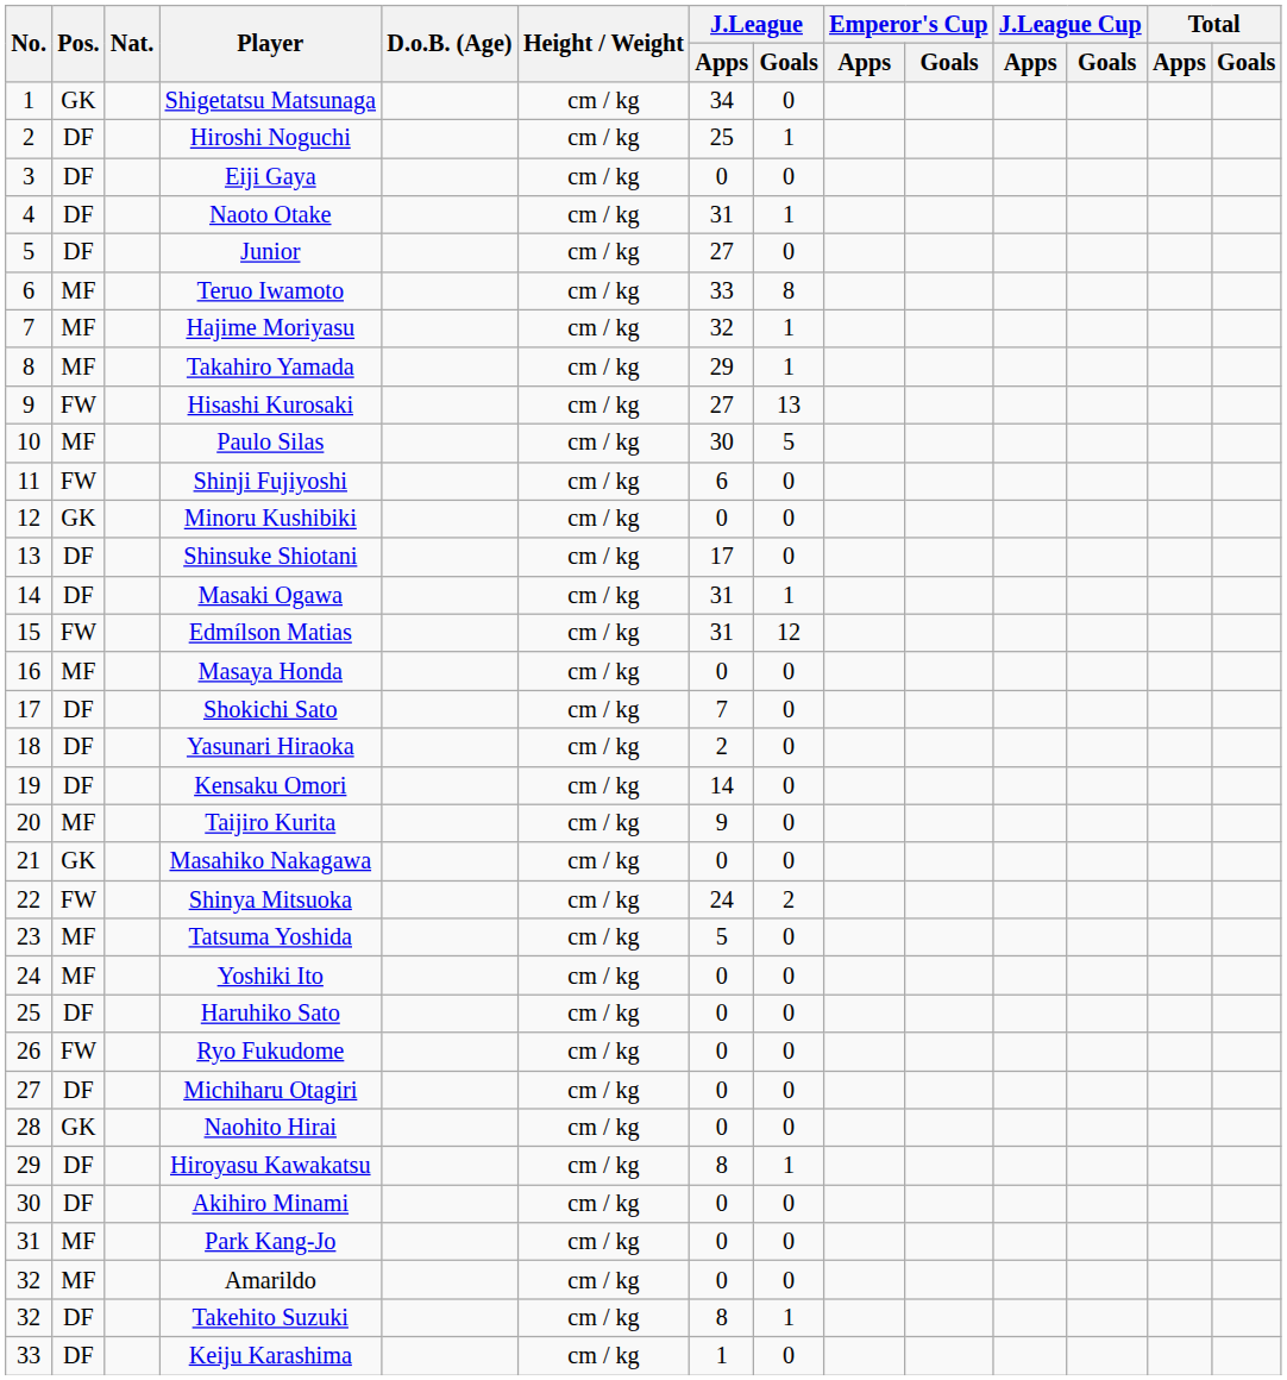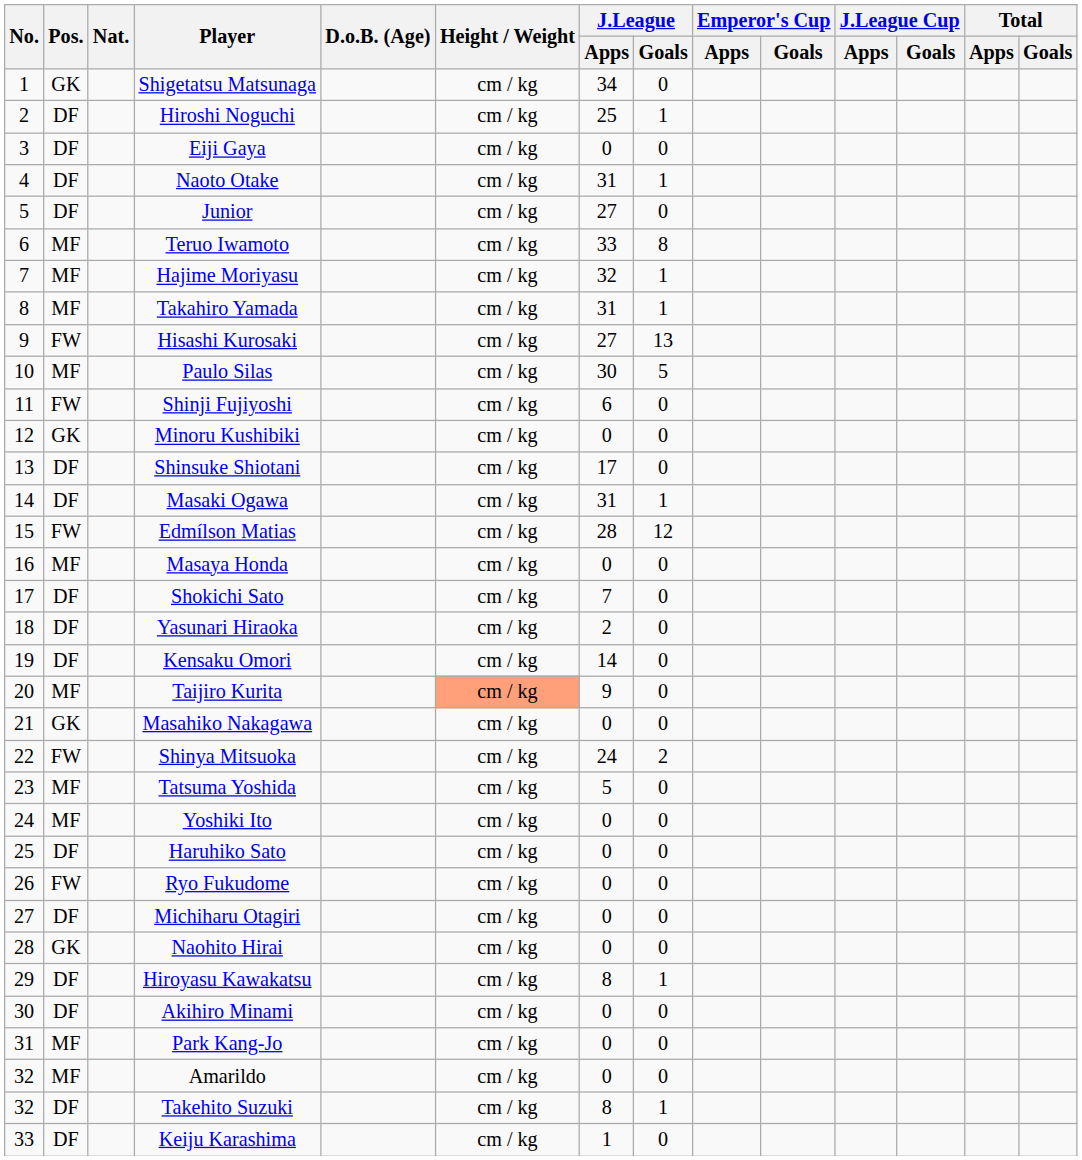 <table class="wikitable" style="text-align:center;">
 <tr>
 <th rowspan="2">No.</th>
 <th rowspan="2">Pos.</th>
 <th rowspan="2">Nat.</th>
 <th rowspan="2">Player</th>
 <th rowspan="2">D.o.B. (Age)</th>
 <th rowspan="2">Height / Weight</th>
 <th colspan="2"><a href='#'>J.League</a></th>
 <th colspan="2"><a href='#'>Emperor's Cup</a></th>
 <th colspan="2"><a href='#'>J.League Cup</a></th>
 <th colspan="2">Total</th>
 </tr>
 <tr>
 <th>Apps</th>
 <th>Goals</th>
 <th>Apps</th>
 <th>Goals</th>
 <th>Apps</th>
 <th>Goals</th>
 <th>Apps</th>
 <th>Goals</th>
 </tr>
 <tr>
 <td>1</td>
 <td>GK</td>
 <td></td>
 <td><a href='#'>Shigetatsu Matsunaga</a></td>
 <td></td>
 <td>cm / kg</td>
 <td>34</td>
 <td>0</td>
 <td></td>
 <td></td>
 <td></td>
 <td></td>
 <td></td>
 <td></td>
 </tr>
 <tr>
 <td>2</td>
 <td>DF</td>
 <td></td>
 <td><a href='#'>Hiroshi Noguchi</a></td>
 <td></td>
 <td>cm / kg</td>
 <td>25</td>
 <td>1</td>
 <td></td>
 <td></td>
 <td></td>
 <td></td>
 <td></td>
 <td></td>
 </tr>
 <tr>
 <td>3</td>
 <td>DF</td>
 <td></td>
 <td><a href='#'>Eiji Gaya</a></td>
 <td></td>
 <td>cm / kg</td>
 <td>0</td>
 <td>0</td>
 <td></td>
 <td></td>
 <td></td>
 <td></td>
 <td></td>
 <td></td>
 </tr>
 <tr>
 <td>4</td>
 <td>DF</td>
 <td></td>
 <td><a href='#'>Naoto Otake</a></td>
 <td></td>
 <td>cm / kg</td>
 <td>31</td>
 <td>1</td>
 <td></td>
 <td></td>
 <td></td>
 <td></td>
 <td></td>
 <td></td>
 </tr>
 <tr>
 <td>5</td>
 <td>DF</td>
 <td></td>
 <td><a href='#'>Junior</a></td>
 <td></td>
 <td>cm / kg</td>
 <td>27</td>
 <td>0</td>
 <td></td>
 <td></td>
 <td></td>
 <td></td>
 <td></td>
 <td></td>
 </tr>
 <tr>
 <td>6</td>
 <td>MF</td>
 <td></td>
 <td><a href='#'>Teruo Iwamoto</a></td>
 <td></td>
 <td>cm / kg</td>
 <td>33</td>
 <td>8</td>
 <td></td>
 <td></td>
 <td></td>
 <td></td>
 <td></td>
 <td></td>
 </tr>
 <tr>
 <td>7</td>
 <td>MF</td>
 <td></td>
 <td><a href='#'>Hajime Moriyasu</a></td>
 <td></td>
 <td>cm / kg</td>
 <td>32</td>
 <td>1</td>
 <td></td>
 <td></td>
 <td></td>
 <td></td>
 <td></td>
 <td></td>
 </tr>
 <tr>
 <td>8</td>
 <td>MF</td>
 <td></td>
 <td><a href='#'>Takahiro Yamada</a></td>
 <td></td>
 <td>cm / kg</td>
-<td>29</td>
+<td>31</td>
 <td>1</td>
 <td></td>
 <td></td>
 <td></td>
 <td></td>
 <td></td>
 <td></td>
 </tr>
 <tr>
 <td>9</td>
 <td>FW</td>
 <td></td>
 <td><a href='#'>Hisashi Kurosaki</a></td>
 <td></td>
 <td>cm / kg</td>
 <td>27</td>
 <td>13</td>
 <td></td>
 <td></td>
 <td></td>
 <td></td>
 <td></td>
 <td></td>
 </tr>
 <tr>
 <td>10</td>
 <td>MF</td>
 <td></td>
 <td><a href='#'>Paulo Silas</a></td>
 <td></td>
 <td>cm / kg</td>
 <td>30</td>
 <td>5</td>
 <td></td>
 <td></td>
 <td></td>
 <td></td>
 <td></td>
 <td></td>
 </tr>
 <tr>
 <td>11</td>
 <td>FW</td>
 <td></td>
 <td><a href='#'>Shinji Fujiyoshi</a></td>
 <td></td>
 <td>cm / kg</td>
 <td>6</td>
 <td>0</td>
 <td></td>
 <td></td>
 <td></td>
 <td></td>
 <td></td>
 <td></td>
 </tr>
 <tr>
 <td>12</td>
 <td>GK</td>
 <td></td>
 <td><a href='#'>Minoru Kushibiki</a></td>
 <td></td>
 <td>cm / kg</td>
 <td>0</td>
 <td>0</td>
 <td></td>
 <td></td>
 <td></td>
 <td></td>
 <td></td>
 <td></td>
 </tr>
 <tr>
 <td>13</td>
 <td>DF</td>
 <td></td>
 <td><a href='#'>Shinsuke Shiotani</a></td>
 <td></td>
 <td>cm / kg</td>
 <td>17</td>
 <td>0</td>
 <td></td>
 <td></td>
 <td></td>
 <td></td>
 <td></td>
 <td></td>
 </tr>
 <tr>
 <td>14</td>
 <td>DF</td>
 <td></td>
 <td><a href='#'>Masaki Ogawa</a></td>
 <td></td>
 <td>cm / kg</td>
 <td>31</td>
 <td>1</td>
 <td></td>
 <td></td>
 <td></td>
 <td></td>
 <td></td>
 <td></td>
 </tr>
 <tr>
 <td>15</td>
 <td>FW</td>
 <td></td>
 <td><a href='#'>Edmílson Matias</a></td>
 <td></td>
 <td>cm / kg</td>
-<td>31</td>
+<td>28</td>
 <td>12</td>
 <td></td>
 <td></td>
 <td></td>
 <td></td>
 <td></td>
 <td></td>
 </tr>
 <tr>
 <td>16</td>
 <td>MF</td>
 <td></td>
 <td><a href='#'>Masaya Honda</a></td>
 <td></td>
 <td>cm / kg</td>
 <td>0</td>
 <td>0</td>
 <td></td>
 <td></td>
 <td></td>
 <td></td>
 <td></td>
 <td></td>
 </tr>
 <tr>
 <td>17</td>
 <td>DF</td>
 <td></td>
 <td><a href='#'>Shokichi Sato</a></td>
 <td></td>
 <td>cm / kg</td>
 <td>7</td>
 <td>0</td>
 <td></td>
 <td></td>
 <td></td>
 <td></td>
 <td></td>
 <td></td>
 </tr>
 <tr>
 <td>18</td>
 <td>DF</td>
 <td></td>
 <td><a href='#'>Yasunari Hiraoka</a></td>
 <td></td>
 <td>cm / kg</td>
 <td>2</td>
 <td>0</td>
 <td></td>
 <td></td>
 <td></td>
 <td></td>
 <td></td>
 <td></td>
 </tr>
 <tr>
 <td>19</td>
 <td>DF</td>
 <td></td>
 <td><a href='#'>Kensaku Omori</a></td>
 <td></td>
 <td>cm / kg</td>
 <td>14</td>
 <td>0</td>
 <td></td>
 <td></td>
 <td></td>
 <td></td>
 <td></td>
 <td></td>
 </tr>
 <tr>
 <td>20</td>
 <td>MF</td>
 <td></td>
 <td><a href='#'>Taijiro Kurita</a></td>
 <td></td>
-<td>cm / kg</td>
+<td style="background: lightsalmon;">cm / kg</td>
 <td>9</td>
 <td>0</td>
 <td></td>
 <td></td>
 <td></td>
 <td></td>
 <td></td>
 <td></td>
 </tr>
 <tr>
 <td>21</td>
 <td>GK</td>
 <td></td>
 <td><a href='#'>Masahiko Nakagawa</a></td>
 <td></td>
 <td>cm / kg</td>
 <td>0</td>
 <td>0</td>
 <td></td>
 <td></td>
 <td></td>
 <td></td>
 <td></td>
 <td></td>
 </tr>
 <tr>
 <td>22</td>
 <td>FW</td>
 <td></td>
 <td><a href='#'>Shinya Mitsuoka</a></td>
 <td></td>
 <td>cm / kg</td>
 <td>24</td>
 <td>2</td>
 <td></td>
 <td></td>
 <td></td>
 <td></td>
 <td></td>
 <td></td>
 </tr>
 <tr>
 <td>23</td>
 <td>MF</td>
 <td></td>
 <td><a href='#'>Tatsuma Yoshida</a></td>
 <td></td>
 <td>cm / kg</td>
 <td>5</td>
 <td>0</td>
 <td></td>
 <td></td>
 <td></td>
 <td></td>
 <td></td>
 <td></td>
 </tr>
 <tr>
 <td>24</td>
 <td>MF</td>
 <td></td>
 <td><a href='#'>Yoshiki Ito</a></td>
 <td></td>
 <td>cm / kg</td>
 <td>0</td>
 <td>0</td>
 <td></td>
 <td></td>
 <td></td>
 <td></td>
 <td></td>
 <td></td>
 </tr>
 <tr>
 <td>25</td>
 <td>DF</td>
 <td></td>
 <td><a href='#'>Haruhiko Sato</a></td>
 <td></td>
 <td>cm / kg</td>
 <td>0</td>
 <td>0</td>
 <td></td>
 <td></td>
 <td></td>
 <td></td>
 <td></td>
 <td></td>
 </tr>
 <tr>
 <td>26</td>
 <td>FW</td>
 <td></td>
 <td><a href='#'>Ryo Fukudome</a></td>
 <td></td>
 <td>cm / kg</td>
 <td>0</td>
 <td>0</td>
 <td></td>
 <td></td>
 <td></td>
 <td></td>
 <td></td>
 <td></td>
 </tr>
 <tr>
 <td>27</td>
 <td>DF</td>
 <td></td>
 <td><a href='#'>Michiharu Otagiri</a></td>
 <td></td>
 <td>cm / kg</td>
 <td>0</td>
 <td>0</td>
 <td></td>
 <td></td>
 <td></td>
 <td></td>
 <td></td>
 <td></td>
 </tr>
 <tr>
 <td>28</td>
 <td>GK</td>
 <td></td>
 <td><a href='#'>Naohito Hirai</a></td>
 <td></td>
 <td>cm / kg</td>
 <td>0</td>
 <td>0</td>
 <td></td>
 <td></td>
 <td></td>
 <td></td>
 <td></td>
 <td></td>
 </tr>
 <tr>
 <td>29</td>
 <td>DF</td>
 <td></td>
 <td><a href='#'>Hiroyasu Kawakatsu</a></td>
 <td></td>
 <td>cm / kg</td>
 <td>8</td>
 <td>1</td>
 <td></td>
 <td></td>
 <td></td>
 <td></td>
 <td></td>
 <td></td>
 </tr>
 <tr>
 <td>30</td>
 <td>DF</td>
 <td></td>
 <td><a href='#'>Akihiro Minami</a></td>
 <td></td>
 <td>cm / kg</td>
 <td>0</td>
 <td>0</td>
 <td></td>
 <td></td>
 <td></td>
 <td></td>
 <td></td>
 <td></td>
 </tr>
 <tr>
 <td>31</td>
 <td>MF</td>
 <td></td>
 <td><a href='#'>Park Kang-Jo</a></td>
 <td></td>
 <td>cm / kg</td>
 <td>0</td>
 <td>0</td>
 <td></td>
 <td></td>
 <td></td>
 <td></td>
 <td></td>
 <td></td>
 </tr>
 <tr>
 <td>32</td>
 <td>MF</td>
 <td></td>
 <td>Amarildo</td>
 <td></td>
 <td>cm / kg</td>
 <td>0</td>
 <td>0</td>
 <td></td>
 <td></td>
 <td></td>
 <td></td>
 <td></td>
 <td></td>
 </tr>
 <tr>
 <td>32</td>
 <td>DF</td>
 <td></td>
 <td><a href='#'>Takehito Suzuki</a></td>
 <td></td>
 <td>cm / kg</td>
 <td>8</td>
 <td>1</td>
 <td></td>
 <td></td>
 <td></td>
 <td></td>
 <td></td>
 <td></td>
 </tr>
 <tr>
 <td>33</td>
 <td>DF</td>
 <td></td>
 <td><a href='#'>Keiju Karashima</a></td>
 <td></td>
 <td>cm / kg</td>
 <td>1</td>
 <td>0</td>
 <td></td>
 <td></td>
 <td></td>
 <td></td>
 <td></td>
 <td></td>
 </tr>
 </table>
